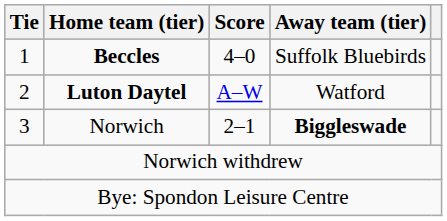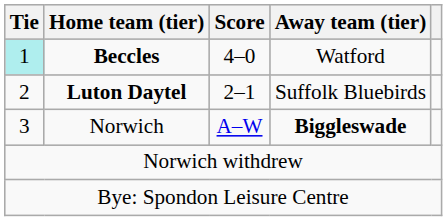 <table class="wikitable" style="text-align:center; font-size:85%">
 <tr>
 <th>Tie</th>
 <th>Home team (tier)</th>
 <th>Score</th>
 <th>Away team (tier)</th>
 <th></th>
 </tr>
 <tr>
-<td align="center">1</td>
+<td align="center" style="background: paleturquoise;">1</td>
 <td><strong>Beccles</strong></td>
 <td align="center">4–0</td>
-<td>Suffolk Bluebirds</td>
+<td>Watford</td>
 <td></td>
 </tr>
 <tr>
 <td align="center">2</td>
 <td><strong>Luton Daytel</strong></td>
-<td align="center"><a href='#'>A–W</a></td>
-<td>Watford</td>
+<td align="center">2–1</td>
+<td>Suffolk Bluebirds</td>
 <td></td>
 </tr>
 <tr>
 <td align="center">3</td>
 <td>Norwich</td>
-<td align="center">2–1</td>
+<td align="center"><a href='#'>A–W</a></td>
 <td><strong>Biggleswade</strong></td>
 <td></td>
 </tr>
 <tr>
 <td colspan="5" align="center">Norwich withdrew</td>
 </tr>
 <tr>
 <td colspan="5">Bye: Spondon Leisure Centre</td>
 </tr>
 </table>
